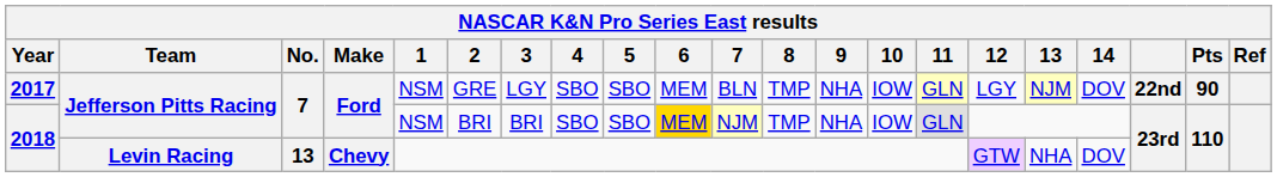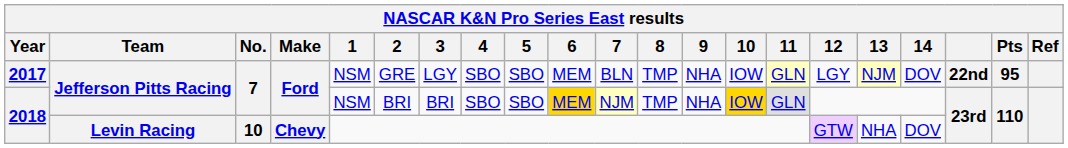 <table class="wikitable" style="text-align:center; font-size:75%">
 <tr>
 <th colspan=21><a href='#'>NASCAR K&N Pro Series East</a> results</th>
 </tr>
 <tr>
 <th>Year</th>
 <th>Team</th>
 <th>No.</th>
 <th>Make</th>
 <th>1</th>
 <th>2</th>
 <th>3</th>
 <th>4</th>
 <th>5</th>
 <th>6</th>
 <th>7</th>
 <th>8</th>
 <th>9</th>
 <th>10</th>
 <th>11</th>
 <th>12</th>
 <th>13</th>
 <th>14</th>
 <th></th>
 <th>Pts</th>
 <th>Ref</th>
 </tr>
 <tr>
 <th><a href='#'>2017</a></th>
 <th rowspan=2><a href='#'>Jefferson Pitts Racing</a></th>
 <th rowspan=2>7</th>
 <th rowspan=2><a href='#'>Ford</a></th>
 <td><a href='#'>NSM</a></td>
 <td><a href='#'>GRE</a></td>
 <td><a href='#'>LGY</a></td>
 <td><a href='#'>SBO</a></td>
 <td><a href='#'>SBO</a></td>
 <td><a href='#'>MEM</a></td>
 <td><a href='#'>BLN</a></td>
 <td><a href='#'>TMP</a></td>
 <td><a href='#'>NHA</a></td>
 <td><a href='#'>IOW</a></td>
 <td style="background:#FFFFBF;"><a href='#'>GLN</a><br></td>
 <td><a href='#'>LGY</a></td>
 <td style="background:#FFFFBF;"><a href='#'>NJM</a><br></td>
 <td><a href='#'>DOV</a></td>
 <th>22nd</th>
-<th>90</th>
+<th>95</th>
 <th></th>
 </tr>
 <tr>
 <th rowspan=2><a href='#'>2018</a></th>
 <td><a href='#'>NSM</a></td>
 <td><a href='#'>BRI</a></td>
 <td><a href='#'>BRI</a></td>
 <td><a href='#'>SBO</a></td>
 <td><a href='#'>SBO</a></td>
 <td style="background: gold;"><a href='#'>MEM</a></td>
 <td style="background:#FFFFBF;"><a href='#'>NJM</a><br></td>
 <td><a href='#'>TMP</a></td>
 <td><a href='#'>NHA</a></td>
-<td><a href='#'>IOW</a></td>
+<td style="background: gold;"><a href='#'>IOW</a></td>
 <td style="background:#DFDFDF;"><a href='#'>GLN</a><br></td>
 <td colspan=3></td>
 <th rowspan=2>23rd</th>
 <th rowspan=2>110</th>
 <th rowspan=2></th>
 </tr>
 <tr>
 <th><a href='#'>Levin Racing</a></th>
-<th>13</th>
+<th>10</th>
 <th><a href='#'>Chevy</a></th>
 <td colspan=11></td>
 <td style="background:#EFCFFF;"><a href='#'>GTW</a><br></td>
 <td><a href='#'>NHA</a></td>
 <td><a href='#'>DOV</a></td>
 </tr>
 </table>
